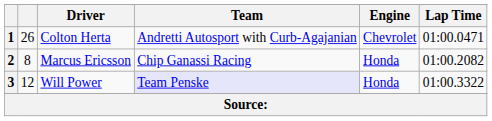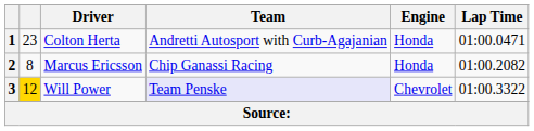 <table class="wikitable" style="font-size:95%;">
 <tr>
 </tr>
 <tr>
 <th></th>
 <th></th>
 <th>Driver</th>
 <th>Team</th>
 <th>Engine</th>
 <th>Lap Time</th>
 </tr>
 <tr>
 <th>1</th>
-<td align="center">26</td>
+<td align="center">23</td>
 <td> <a href='#'>Colton Herta</a></td>
 <td><a href='#'>Andretti Autosport</a> with <a href='#'>Curb-Agajanian</a></td>
-<td><a href='#'>Chevrolet</a></td>
+<td><a href='#'>Honda</a></td>
 <td>01:00.0471</td>
 </tr>
 <tr>
 <th>2</th>
 <td align="center">8</td>
 <td> <a href='#'>Marcus Ericsson</a></td>
 <td><a href='#'>Chip Ganassi Racing</a></td>
 <td><a href='#'>Honda</a></td>
 <td>01:00.2082</td>
 </tr>
 <tr>
 <th>3</th>
-<td align="center">12</td>
+<td align="center" style="background: gold;">12</td>
 <td> <a href='#'>Will Power</a> <strong></strong></td>
 <td style="background: lavender;"><a href='#'>Team Penske</a></td>
-<td><a href='#'>Honda</a></td>
+<td><a href='#'>Chevrolet</a></td>
 <td>01:00.3322</td>
 </tr>
 <tr>
 </tr>
 <tr class="sortbottom">
 <th colspan="6">Source:</th>
 </tr>
 </table>
